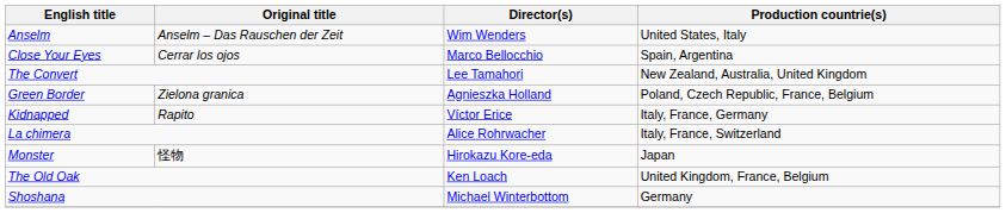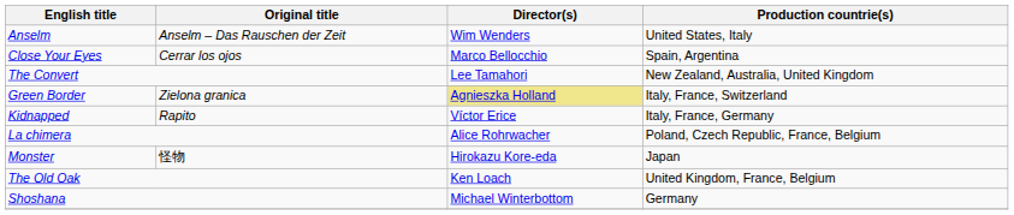 <table class="sortable wikitable" style="width:100%; margin-bottom:4px" cellpadding="5">
 <tr>
 <th scope="col">English title</th>
 <th scope="col">Original title</th>
 <th scope="col">Director(s)</th>
 <th scope="col">Production countrie(s)</th>
 </tr>
 <tr>
 <td><em><a href='#'>Anselm</a></em></td>
 <td><em>Anselm – Das Rauschen der Zeit</em></td>
 <td><a href='#'>Wim Wenders</a></td>
 <td>United States, Italy</td>
 </tr>
 <tr>
 <td><em><a href='#'>Close Your Eyes</a></em></td>
 <td><em>Cerrar los ojos</em></td>
 <td><a href='#'>Marco Bellocchio</a></td>
 <td>Spain, Argentina</td>
 </tr>
 <tr>
 <td colspan="2"><em><a href='#'>The Convert</a></em></td>
 <td><a href='#'>Lee Tamahori</a></td>
 <td>New Zealand, Australia, United Kingdom</td>
 </tr>
 <tr>
 <td><em><a href='#'>Green Border</a></em></td>
 <td><em>Zielona granica</em></td>
-<td><a href='#'>Agnieszka Holland</a></td>
-<td>Poland, Czech Republic, France, Belgium</td>
+<td style="background: khaki;"><a href='#'>Agnieszka Holland</a></td>
+<td>Italy, France, Switzerland</td>
 </tr>
 <tr>
 <td><em><a href='#'>Kidnapped</a></em></td>
 <td><em>Rapito</em></td>
 <td><a href='#'>Víctor Erice</a></td>
 <td>Italy, France, Germany</td>
 </tr>
 <tr>
 <td colspan="2"><em><a href='#'>La chimera</a></em></td>
 <td><a href='#'>Alice Rohrwacher</a></td>
-<td>Italy, France, Switzerland</td>
+<td>Poland, Czech Republic, France, Belgium</td>
 </tr>
 <tr>
 <td><em><a href='#'>Monster</a></em></td>
 <td>怪物</td>
 <td><a href='#'>Hirokazu Kore-eda</a></td>
 <td>Japan</td>
 </tr>
 <tr>
 <td colspan="2"><em><a href='#'>The Old Oak</a></em></td>
 <td><a href='#'>Ken Loach</a></td>
 <td>United Kingdom, France, Belgium</td>
 </tr>
 <tr>
 <td colspan="2"><em><a href='#'>Shoshana</a></em></td>
 <td><a href='#'>Michael Winterbottom</a></td>
 <td>Germany</td>
 </tr>
 <tr>
 </tr>
 </table>
